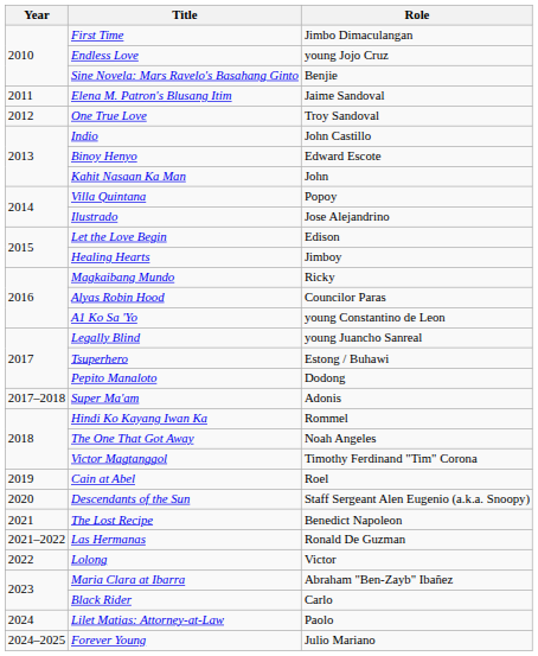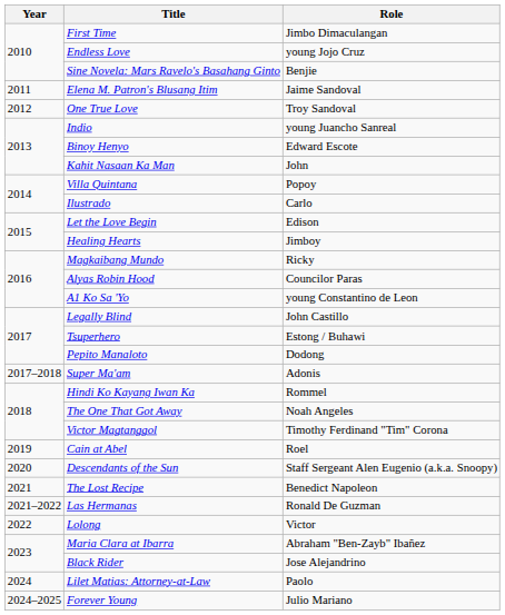 <table class="wikitable sortable">
 <tr>
 <th>Year</th>
 <th>Title</th>
 <th>Role</th>
 </tr>
 <tr>
 <td rowspan="3">2010</td>
 <td><em><a href='#'>First Time</a></em></td>
 <td>Jimbo Dimaculangan</td>
 </tr>
 <tr>
 <td><em><a href='#'>Endless Love</a></em></td>
 <td>young Jojo Cruz</td>
 </tr>
 <tr>
 <td><em><a href='#'>Sine Novela: Mars Ravelo's Basahang Ginto</a></em></td>
 <td>Benjie</td>
 </tr>
 <tr>
 <td>2011</td>
 <td><em><a href='#'>Elena M. Patron's Blusang Itim</a></em></td>
 <td>Jaime Sandoval</td>
 </tr>
 <tr>
 <td>2012</td>
 <td><em><a href='#'>One True Love</a></em></td>
 <td>Troy Sandoval</td>
 </tr>
 <tr>
 <td rowspan="3">2013</td>
 <td><em><a href='#'>Indio</a></em></td>
-<td>John Castillo</td>
+<td>young Juancho Sanreal</td>
 </tr>
 <tr>
 <td><em><a href='#'>Binoy Henyo</a></em></td>
 <td>Edward Escote</td>
 </tr>
 <tr>
 <td><em><a href='#'>Kahit Nasaan Ka Man</a></em></td>
 <td>John</td>
 </tr>
 <tr>
 <td rowspan="2">2014</td>
 <td><em><a href='#'>Villa Quintana</a></em></td>
 <td>Popoy</td>
 </tr>
 <tr>
 <td><em><a href='#'>Ilustrado</a></em></td>
-<td>Jose Alejandrino</td>
+<td>Carlo</td>
 </tr>
 <tr>
 <td rowspan="2">2015</td>
 <td><em><a href='#'>Let the Love Begin</a></em></td>
 <td>Edison</td>
 </tr>
 <tr>
 <td><em><a href='#'>Healing Hearts</a></em></td>
 <td>Jimboy</td>
 </tr>
 <tr>
 <td rowspan="3">2016</td>
 <td><em><a href='#'>Magkaibang Mundo</a></em></td>
 <td>Ricky</td>
 </tr>
 <tr>
 <td><em><a href='#'>Alyas Robin Hood</a></em></td>
 <td>Councilor Paras</td>
 </tr>
 <tr>
 <td><em><a href='#'>A1 Ko Sa 'Yo</a></em></td>
 <td>young Constantino de Leon</td>
 </tr>
 <tr>
 <td rowspan="3">2017</td>
 <td><em><a href='#'>Legally Blind</a></em></td>
-<td>young Juancho Sanreal</td>
+<td>John Castillo</td>
 </tr>
 <tr>
 <td><em><a href='#'>Tsuperhero</a></em></td>
 <td>Estong / Buhawi</td>
 </tr>
 <tr>
 <td><em><a href='#'>Pepito Manaloto</a></em></td>
 <td>Dodong</td>
 </tr>
 <tr>
 <td>2017–2018</td>
 <td><em><a href='#'>Super Ma'am</a></em></td>
 <td>Adonis</td>
 </tr>
 <tr>
 <td rowspan="3">2018</td>
 <td><em><a href='#'>Hindi Ko Kayang Iwan Ka</a></em></td>
 <td>Rommel</td>
 </tr>
 <tr>
 <td><em><a href='#'>The One That Got Away</a></em></td>
 <td>Noah Angeles</td>
 </tr>
 <tr>
 <td><em><a href='#'>Victor Magtanggol</a></em></td>
 <td>Timothy Ferdinand "Tim" Corona</td>
 </tr>
 <tr>
 <td>2019</td>
 <td><em><a href='#'>Cain at Abel</a></em></td>
 <td>Roel</td>
 </tr>
 <tr>
 <td>2020</td>
 <td><em><a href='#'>Descendants of the Sun</a></em></td>
 <td>Staff Sergeant Alen Eugenio (a.k.a. Snoopy)</td>
 </tr>
 <tr>
 <td>2021</td>
 <td><em><a href='#'>The Lost Recipe</a></em></td>
 <td>Benedict Napoleon</td>
 </tr>
 <tr>
 <td>2021–2022</td>
 <td><em><a href='#'>Las Hermanas</a></em></td>
 <td>Ronald De Guzman</td>
 </tr>
 <tr>
 <td>2022</td>
 <td><em><a href='#'>Lolong</a></em></td>
 <td>Victor</td>
 </tr>
 <tr>
 <td rowspan="2">2023</td>
 <td><em><a href='#'>Maria Clara at Ibarra</a></em></td>
 <td>Abraham "Ben-Zayb" Ibañez</td>
 </tr>
 <tr>
 <td><em><a href='#'>Black Rider</a></em></td>
-<td>Carlo</td>
+<td>Jose Alejandrino</td>
 </tr>
 <tr>
 <td>2024</td>
 <td><em><a href='#'>Lilet Matias: Attorney-at-Law</a></em></td>
 <td>Paolo</td>
 </tr>
 <tr>
 <td>2024–2025</td>
 <td><em><a href='#'>Forever Young</a></em></td>
 <td>Julio Mariano</td>
 </tr>
 </table>
